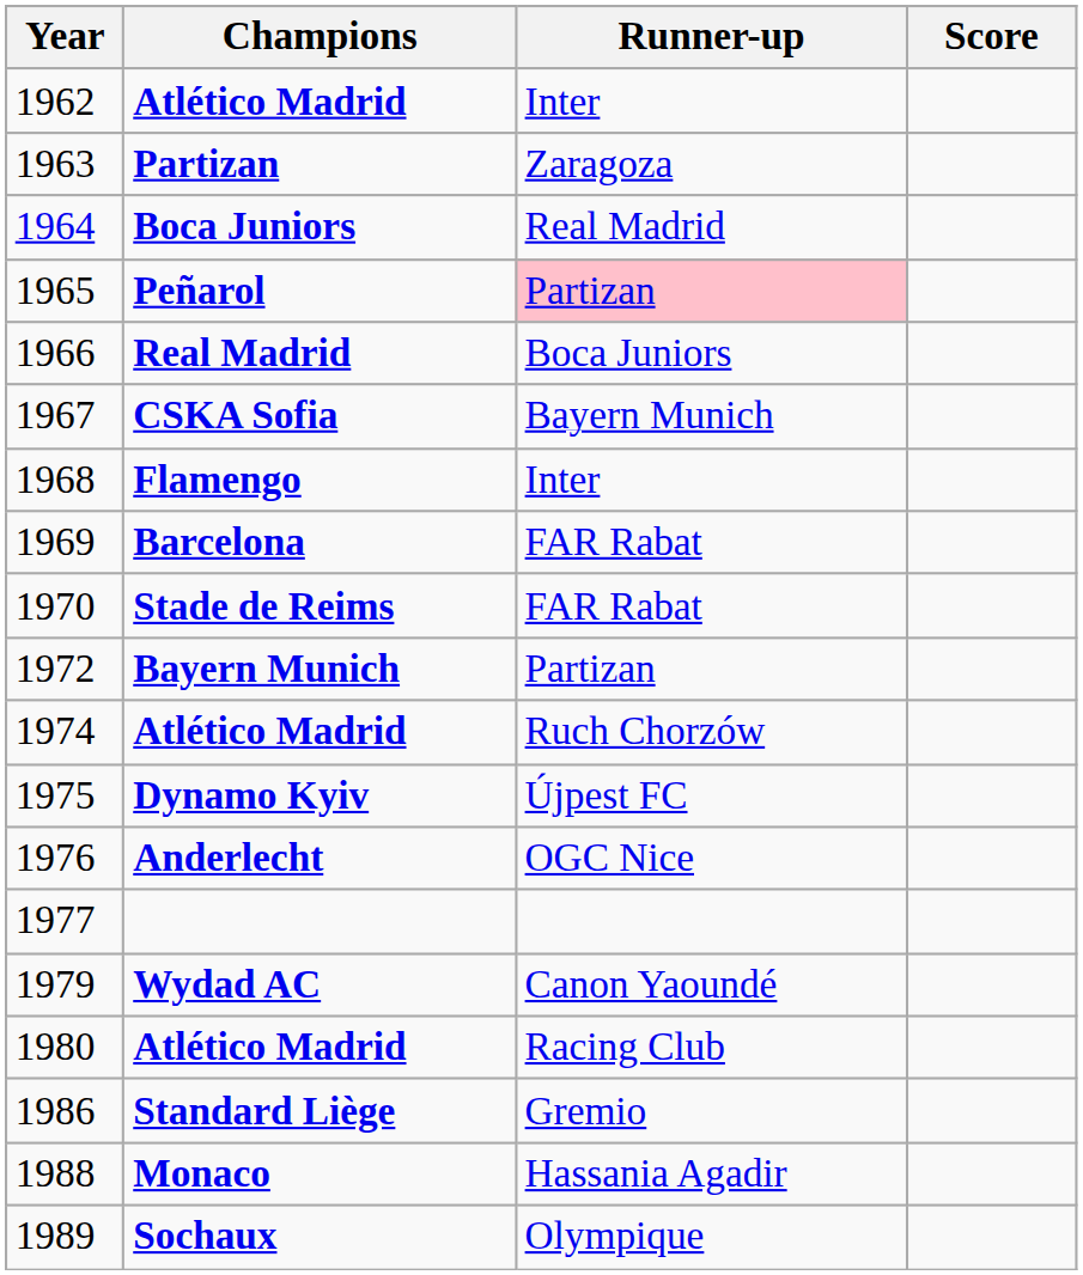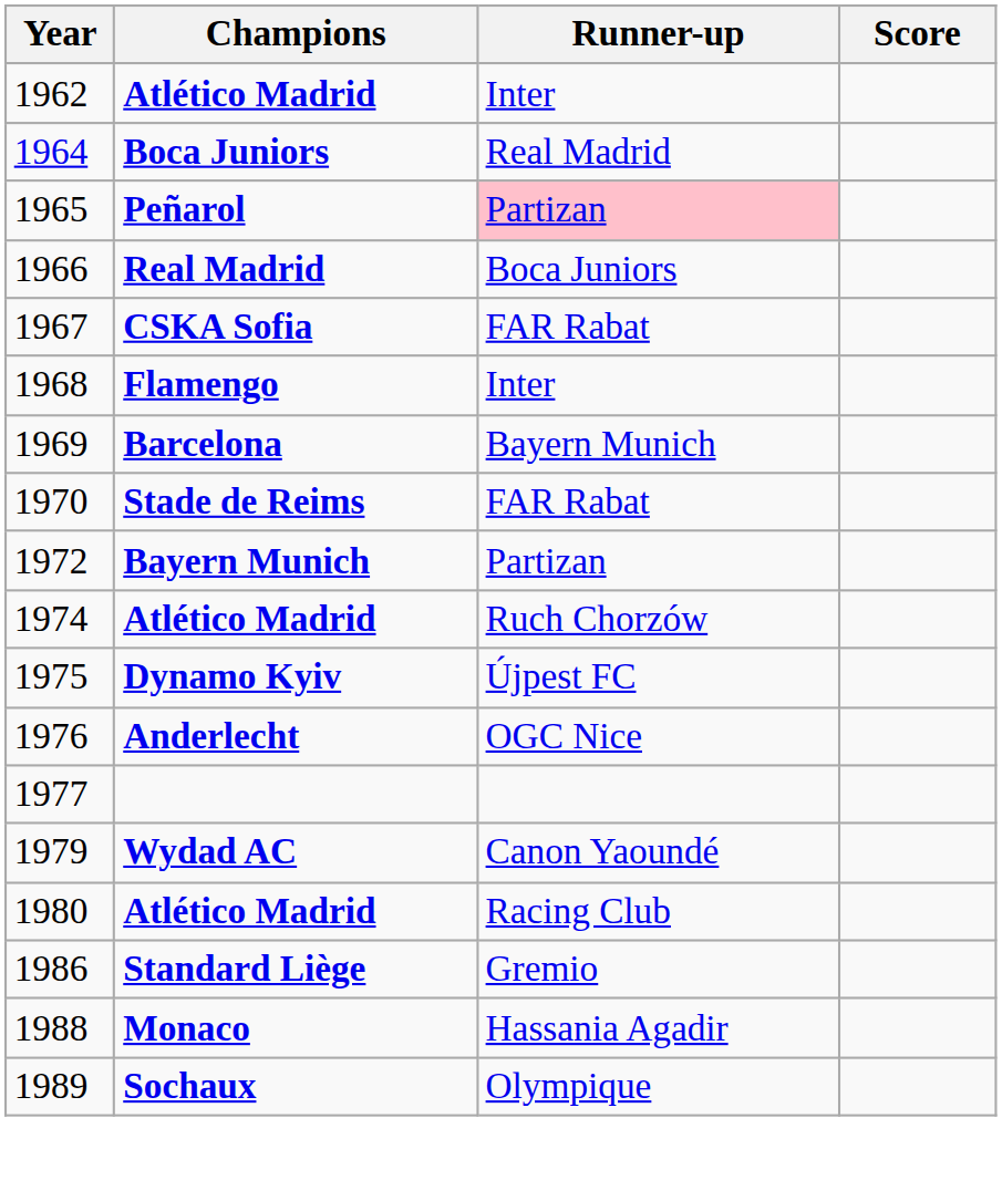 <table class="wikitable sortable">
 <tr>
 <th width=40px>Year</th>
 <th width=150px>Champions</th>
 <th width=150px>Runner-up</th>
 <th width=60px>Score</th>
 </tr>
 <tr>
 <td>1962</td>
 <td> <strong><a href='#'>Atlético Madrid</a></strong></td>
 <td> <a href='#'>Inter</a></td>
-<td></td>
-</tr>
-<tr>
-<td>1963</td>
-<td> <strong><a href='#'>Partizan</a></strong></td>
-<td> <a href='#'>Zaragoza</a></td>
 <td></td>
 </tr>
 <tr>
 <td><a href='#'>1964</a></td>
 <td> <strong><a href='#'>Boca Juniors</a></strong></td>
 <td> <a href='#'>Real Madrid</a></td>
 <td></td>
 </tr>
 <tr>
 <td>1965</td>
 <td> <strong><a href='#'>Peñarol</a></strong></td>
 <td style="background: pink;"> <a href='#'>Partizan</a></td>
 <td></td>
 </tr>
 <tr>
 <td>1966</td>
 <td> <strong><a href='#'>Real Madrid</a></strong></td>
 <td> <a href='#'>Boca Juniors</a></td>
 <td></td>
 </tr>
 <tr>
 <td>1967</td>
 <td> <strong><a href='#'>CSKA Sofia</a></strong></td>
-<td> <a href='#'>Bayern Munich</a></td>
+<td> <a href='#'>FAR Rabat</a></td>
 <td></td>
 </tr>
 <tr>
 <td>1968</td>
 <td> <strong><a href='#'>Flamengo</a></strong></td>
 <td> <a href='#'>Inter</a></td>
 <td></td>
 </tr>
 <tr>
 <td>1969</td>
 <td> <strong><a href='#'>Barcelona</a></strong></td>
-<td> <a href='#'>FAR Rabat</a></td>
+<td> <a href='#'>Bayern Munich</a></td>
 <td></td>
 </tr>
 <tr>
 <td>1970</td>
 <td> <strong><a href='#'>Stade de Reims</a></strong></td>
 <td> <a href='#'>FAR Rabat</a></td>
 <td></td>
 </tr>
 <tr>
 <td>1972</td>
 <td> <strong><a href='#'>Bayern Munich</a></strong></td>
 <td> <a href='#'>Partizan</a></td>
 <td></td>
 </tr>
 <tr>
 <td>1974</td>
 <td> <strong><a href='#'>Atlético Madrid</a></strong></td>
 <td> <a href='#'>Ruch Chorzów</a></td>
 <td></td>
 </tr>
 <tr>
 <td>1975</td>
 <td> <strong><a href='#'>Dynamo Kyiv</a></strong></td>
 <td> <a href='#'>Újpest FC</a></td>
 <td></td>
 </tr>
 <tr>
 <td>1976</td>
 <td> <strong><a href='#'>Anderlecht</a></strong></td>
 <td> <a href='#'>OGC Nice</a></td>
 <td></td>
 </tr>
 <tr>
 <td>1977</td>
 <td><strong></strong> </td>
 <td> </td>
 <td></td>
 </tr>
 <tr>
 <td>1979</td>
 <td> <strong><a href='#'>Wydad AC</a></strong></td>
 <td> <a href='#'>Canon Yaoundé</a></td>
 <td></td>
 </tr>
 <tr>
 <td>1980</td>
 <td> <strong><a href='#'>Atlético Madrid</a> </strong></td>
 <td> <a href='#'>Racing Club</a></td>
 <td></td>
 </tr>
 <tr>
 <td>1986</td>
 <td> <strong><a href='#'>Standard Liège</a></strong></td>
 <td> <a href='#'>Gremio</a></td>
 <td></td>
 </tr>
 <tr>
 <td>1988</td>
 <td> <strong><a href='#'>Monaco</a></strong></td>
 <td> <a href='#'>Hassania Agadir</a></td>
 <td></td>
 </tr>
 <tr>
 <td>1989</td>
 <td> <strong><a href='#'>Sochaux</a></strong></td>
 <td> <a href='#'>Olympique</a></td>
 <td></td>
 </tr>
 </table>
